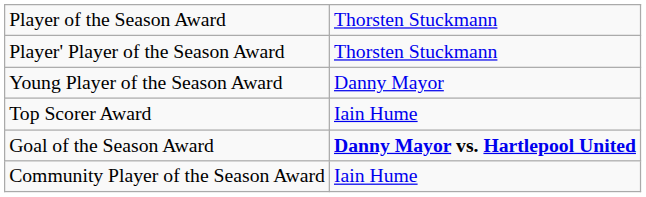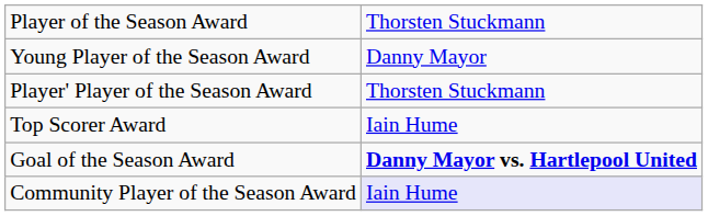 <table class="wikitable">
 <tr>
 <td>Player of the Season Award</td>
 <td><a href='#'>Thorsten Stuckmann</a></td>
 </tr>
 <tr>
+<td>Young Player of the Season Award</td>
+<td><a href='#'>Danny Mayor</a></td>
+</tr>
+<tr>
 <td>Player' Player of the Season Award</td>
 <td><a href='#'>Thorsten Stuckmann</a></td>
-</tr>
-<tr>
-<td>Young Player of the Season Award</td>
-<td><a href='#'>Danny Mayor</a></td>
 </tr>
 <tr>
 <td>Top Scorer Award</td>
 <td><a href='#'>Iain Hume</a></td>
 </tr>
 <tr>
 <td>Goal of the Season Award</td>
 <td><strong><a href='#'>Danny Mayor</a> vs. <a href='#'>Hartlepool United</a></strong></td>
 </tr>
 <tr>
 <td>Community Player of the Season Award</td>
-<td><a href='#'>Iain Hume</a></td>
+<td style="background: lavender;"><a href='#'>Iain Hume</a></td>
 </tr>
 </table>
